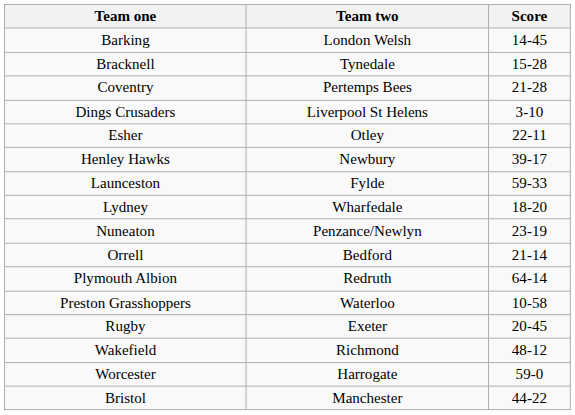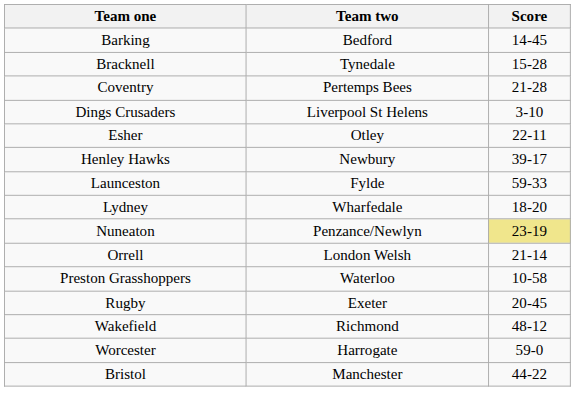 <table class="wikitable" style="text-align: center">
 <tr>
 <th width=250>Team one</th>
 <th width=250>Team two</th>
 <th width=80>Score</th>
 </tr>
 <tr>
 <td>Barking</td>
-<td>London Welsh</td>
+<td>Bedford</td>
 <td>14-45</td>
 </tr>
 <tr>
 <td>Bracknell</td>
 <td>Tynedale</td>
 <td>15-28</td>
 </tr>
 <tr>
 <td>Coventry</td>
 <td>Pertemps Bees</td>
 <td>21-28</td>
 </tr>
 <tr>
 <td>Dings Crusaders</td>
 <td>Liverpool St Helens</td>
 <td>3-10</td>
 </tr>
 <tr>
 <td>Esher</td>
 <td>Otley</td>
 <td>22-11</td>
 </tr>
 <tr>
 <td>Henley Hawks</td>
 <td>Newbury</td>
 <td>39-17</td>
 </tr>
 <tr>
 <td>Launceston</td>
 <td>Fylde</td>
 <td>59-33</td>
 </tr>
 <tr>
 <td>Lydney</td>
 <td>Wharfedale</td>
 <td>18-20</td>
 </tr>
 <tr>
 <td>Nuneaton</td>
 <td>Penzance/Newlyn</td>
-<td>23-19</td>
+<td style="background: khaki;">23-19</td>
 </tr>
 <tr>
 <td>Orrell</td>
-<td>Bedford</td>
+<td>London Welsh</td>
 <td>21-14</td>
-</tr>
-<tr>
-<td>Plymouth Albion</td>
-<td>Redruth</td>
-<td>64-14</td>
 </tr>
 <tr>
 <td>Preston Grasshoppers</td>
 <td>Waterloo</td>
 <td>10-58</td>
 </tr>
 <tr>
 <td>Rugby</td>
 <td>Exeter</td>
 <td>20-45</td>
 </tr>
 <tr>
 <td>Wakefield</td>
 <td>Richmond</td>
 <td>48-12</td>
 </tr>
 <tr>
 <td>Worcester</td>
 <td>Harrogate</td>
 <td>59-0</td>
 </tr>
 <tr>
 <td>Bristol</td>
 <td>Manchester</td>
 <td>44-22</td>
 </tr>
 </table>
